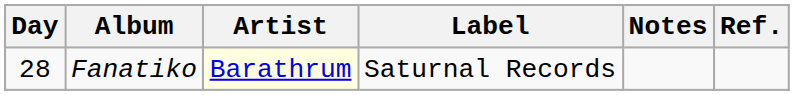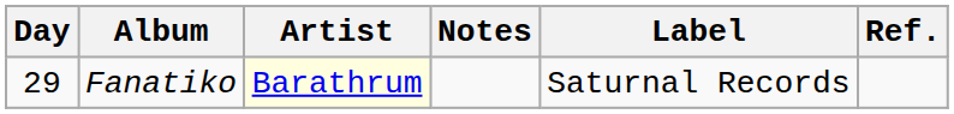 <table class="wikitable">
 <tr>
 <th>Day</th>
 <th>Album</th>
 <th>Artist</th>
+<th>Notes</th>
 <th>Label</th>
-<th>Notes</th>
 <th>Ref.</th>
 </tr>
 <tr>
-<td rowspan="1" style="text-align:center;">28</td>
+<td rowspan="1" style="text-align:center;">29</td>
 <td><em>Fanatiko</em></td>
 <td style="background: lightyellow;"><a href='#'>Barathrum</a></td>
+<td></td>
 <td>Saturnal Records</td>
-<td></td>
 <td style="text-align:center;"></td>
 </tr>
 </table>
